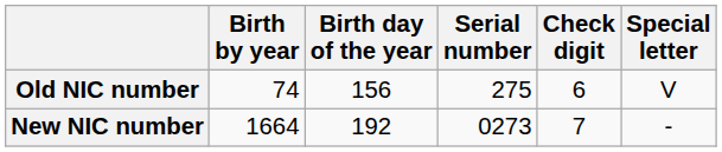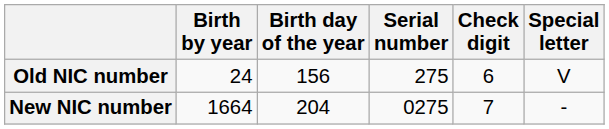 <table class="wikitable">
 <tr>
 <th></th>
 <th>Birth<br>by year</th>
 <th>Birth day<br>of the year</th>
 <th>Serial<br>number</th>
 <th>Check<br>digit</th>
 <th>Special<br>letter</th>
 </tr>
 <tr>
 <th>Old NIC number</th>
-<td style="text-align: right;">74</td>
+<td style="text-align: right;">24</td>
 <td style="text-align: center;">156</td>
 <td style="text-align: right;">275</td>
 <td style="text-align: center;">6</td>
 <td style="text-align: center;">V</td>
 </tr>
 <tr>
 <th>New NIC number</th>
 <td style="text-align: right;">1664</td>
-<td style="text-align: center;">192</td>
-<td style="text-align: right;">0273</td>
+<td style="text-align: center;">204</td>
+<td style="text-align: right;">0275</td>
 <td style="text-align: center;">7</td>
 <td style="text-align: center;">-</td>
 </tr>
 </table>
